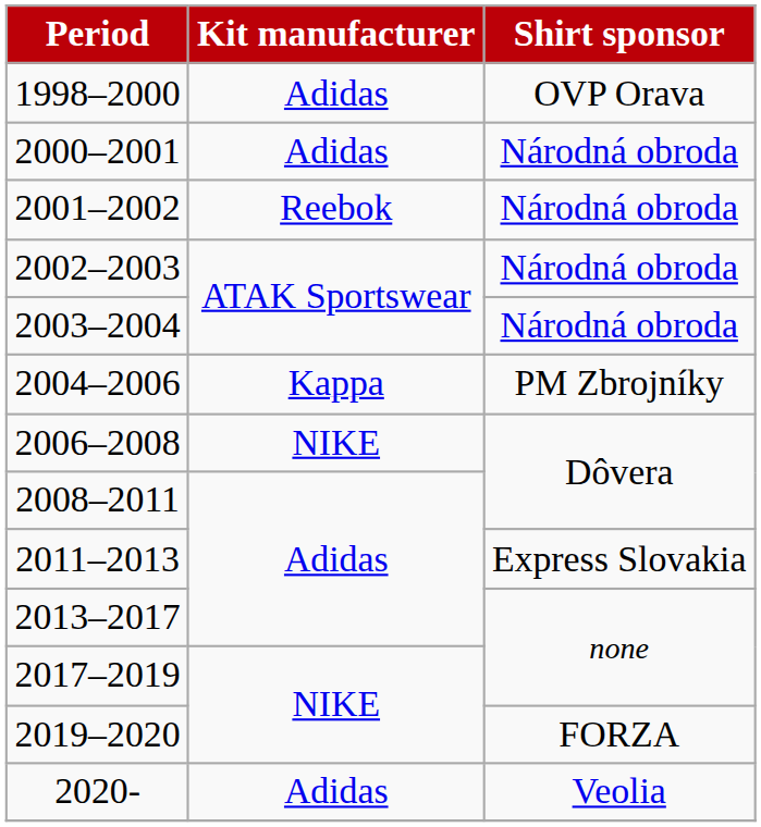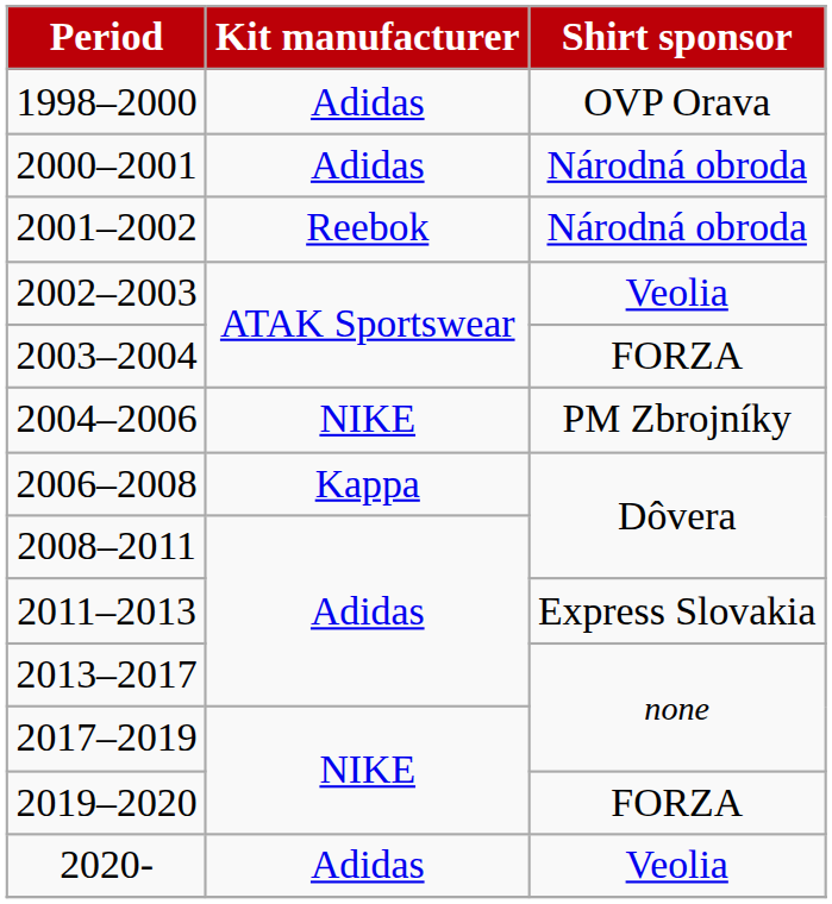 <table class="wikitable" style="text-align:center;margin-left:1em">
 <tr>
 <th style="color:#FFFFFF; background:#BC0008;">Period</th>
 <th style="color:#FFFFFF; background:#BC0008;">Kit manufacturer</th>
 <th style="color:#FFFFFF; background:#BC0008;">Shirt sponsor</th>
 </tr>
 <tr>
 <td>1998–2000</td>
 <td><a href='#'>Adidas</a></td>
 <td>OVP Orava</td>
 </tr>
 <tr>
 <td>2000–2001</td>
 <td><a href='#'>Adidas</a></td>
 <td><a href='#'>Národná obroda</a></td>
 </tr>
 <tr>
 <td>2001–2002</td>
 <td><a href='#'>Reebok</a></td>
 <td><a href='#'>Národná obroda</a></td>
 </tr>
 <tr>
 <td>2002–2003</td>
 <td rowspan="2"><a href='#'>ATAK Sportswear</a></td>
-<td><a href='#'>Národná obroda</a></td>
+<td><a href='#'>Veolia</a></td>
 </tr>
 <tr>
 <td>2003–2004</td>
-<td><a href='#'>Národná obroda</a></td>
+<td>FORZA</td>
 </tr>
 <tr>
 <td>2004–2006</td>
-<td><a href='#'>Kappa</a></td>
+<td><a href='#'>NIKE</a></td>
 <td>PM Zbrojníky</td>
 </tr>
 <tr>
 <td>2006–2008</td>
-<td><a href='#'>NIKE</a></td>
+<td><a href='#'>Kappa</a></td>
 <td rowspan="2">Dôvera</td>
 </tr>
 <tr>
 <td>2008–2011</td>
 <td rowspan="3"><a href='#'>Adidas</a></td>
 </tr>
 <tr>
 <td>2011–2013</td>
 <td>Express Slovakia</td>
 </tr>
 <tr>
 <td>2013–2017</td>
 <td rowspan="2"><small><em>none</em></small></td>
 </tr>
 <tr>
 <td>2017–2019</td>
 <td rowspan="2"><a href='#'>NIKE</a></td>
 </tr>
 <tr>
 <td>2019–2020</td>
 <td>FORZA</td>
 </tr>
 <tr>
 <td>2020-</td>
 <td><a href='#'>Adidas</a></td>
 <td><a href='#'>Veolia</a></td>
 </tr>
 <tr>
 </tr>
 </table>
